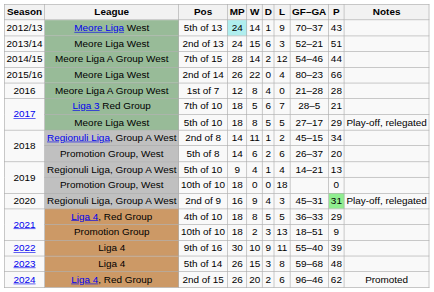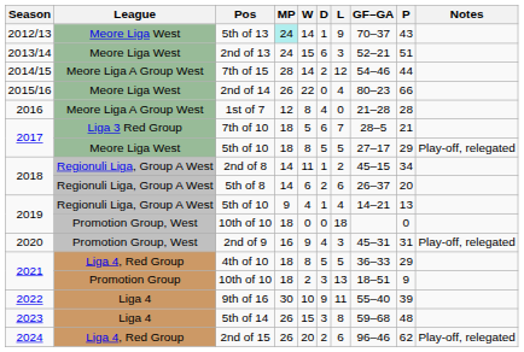 <table class="wikitable sortable" style="text-align: center">
 <tr>
 <th>Season</th>
 <th>League</th>
 <th>Pos</th>
 <th>MP</th>
 <th>W</th>
 <th>D</th>
 <th>L</th>
 <th>GF–GA</th>
 <th>P</th>
 <th>Notes</th>
 </tr>
 <tr>
 <td>2012/13</td>
 <td bgcolor=#98bb98><a href='#'>Meore Liga</a> West</td>
 <td>5th of 13</td>
 <td style="background: paleturquoise;">24</td>
 <td>14</td>
 <td>1</td>
 <td>9</td>
 <td>70–37</td>
 <td>43</td>
 <td></td>
 </tr>
 <tr>
 <td>2013/14</td>
 <td bgcolor=#98bb98>Meore Liga West</td>
 <td>2nd of 13</td>
 <td>24</td>
 <td>15</td>
 <td>6</td>
 <td>3</td>
 <td>52–21</td>
 <td>51</td>
 <td></td>
 </tr>
 <tr>
 <td>2014/15</td>
 <td bgcolor=#98bb98>Meore Liga A Group West</td>
 <td>7th of 15</td>
 <td>28</td>
 <td>14</td>
 <td>2</td>
 <td>12</td>
 <td>54–46</td>
 <td>44</td>
 <td></td>
 </tr>
 <tr>
 <td>2015/16</td>
 <td bgcolor=#98bb98>Meore Liga West</td>
 <td>2nd of 14</td>
 <td>26</td>
 <td>22</td>
 <td>0</td>
 <td>4</td>
 <td>80–23</td>
 <td>66</td>
 <td></td>
 </tr>
 <tr>
 <td>2016</td>
 <td bgcolor=#98bb98>Meore Liga A Group West</td>
 <td>1st of 7</td>
 <td>12</td>
 <td>8</td>
 <td>4</td>
 <td>0</td>
 <td>21–28</td>
 <td>28</td>
 <td></td>
 </tr>
 <tr>
 <td rowspan='2'><a href='#'>2017</a></td>
 <td bgcolor=#98bb98><a href='#'>Liga 3</a> Red Group</td>
 <td>7th of 10</td>
 <td>18</td>
 <td>5</td>
 <td>6</td>
 <td>7</td>
 <td>28–5</td>
 <td>21</td>
 <td></td>
 </tr>
 <tr>
 <td bgcolor=#98bb98>Meore Liga West</td>
 <td>5th of 10</td>
 <td>18</td>
 <td>8</td>
 <td>5</td>
 <td>5</td>
 <td>27–17</td>
 <td>29</td>
 <td>Play-off, relegated</td>
 </tr>
 <tr>
 <td rowspan='2'>2018</td>
 <td bgcolor=silver><a href='#'>Regionuli Liga</a>, Group A West</td>
 <td>2nd of 8</td>
 <td>14</td>
 <td>11</td>
 <td>1</td>
 <td>2</td>
 <td>45–15</td>
 <td>34</td>
 <td></td>
 </tr>
 <tr>
-<td bgcolor=silver>Promotion Group, West</td>
+<td bgcolor=silver>Regionuli Liga, Group A West</td>
 <td>5th of 8</td>
 <td>14</td>
 <td>6</td>
 <td>2</td>
 <td>6</td>
 <td>26–37</td>
 <td>20</td>
 </tr>
 <tr>
 <td rowspan='2'>2019</td>
 <td bgcolor=silver>Regionuli Liga, Group A West</td>
 <td>5th of 10</td>
 <td>9</td>
 <td>4</td>
 <td>1</td>
 <td>4</td>
 <td>14–21</td>
 <td>13</td>
 <td></td>
 </tr>
 <tr>
 <td bgcolor=silver>Promotion Group, West</td>
 <td>10th of 10</td>
 <td>18</td>
 <td>0</td>
 <td>0</td>
 <td>18</td>
 <td></td>
 <td>0</td>
 </tr>
 <tr>
 <td>2020</td>
-<td bgcolor=silver>Regionuli Liga, Group A West</td>
+<td bgcolor=silver>Promotion Group, West</td>
 <td>2nd of 9</td>
 <td>16</td>
 <td>9</td>
 <td>4</td>
 <td>3</td>
 <td>45–31</td>
-<td style="background: lightgreen;">31</td>
+<td>31</td>
 <td>Play-off, relegated</td>
 </tr>
 <tr>
 <td rowspan='2'><a href='#'>2021</a></td>
 <td bgcolor=cc9966><a href='#'>Liga 4</a>, Red Group</td>
 <td>4th of 10</td>
 <td>18</td>
 <td>8</td>
 <td>5</td>
 <td>5</td>
 <td>36–33</td>
 <td>29</td>
 <td></td>
 </tr>
 <tr>
 <td bgcolor=cc9966>Promotion Group</td>
 <td>10th of 10</td>
 <td>18</td>
 <td>2</td>
 <td>3</td>
 <td>13</td>
 <td>18–51</td>
 <td>9</td>
 <td></td>
 </tr>
 <tr>
 <td><a href='#'>2022</a></td>
 <td bgcolor=cc9966>Liga 4</td>
 <td>9th of 16</td>
 <td>30</td>
 <td>10</td>
 <td>9</td>
 <td>11</td>
 <td>55–40</td>
 <td>39</td>
 <td></td>
 </tr>
 <tr>
 <td><a href='#'>2023</a></td>
 <td bgcolor=cc9966>Liga 4</td>
 <td>5th of 14</td>
 <td>26</td>
 <td>15</td>
 <td>3</td>
 <td>8</td>
 <td>59–68</td>
 <td>48</td>
 <td></td>
 </tr>
 <tr>
 <td><a href='#'>2024</a></td>
 <td bgcolor=cc9966><a href='#'>Liga 4</a>, Red Group</td>
 <td>2nd of 15</td>
 <td>26</td>
 <td>20</td>
 <td>2</td>
 <td>6</td>
 <td>96–46</td>
 <td>62</td>
-<td>Promoted</td>
+<td>Play-off, relegated</td>
 </tr>
 </table>
